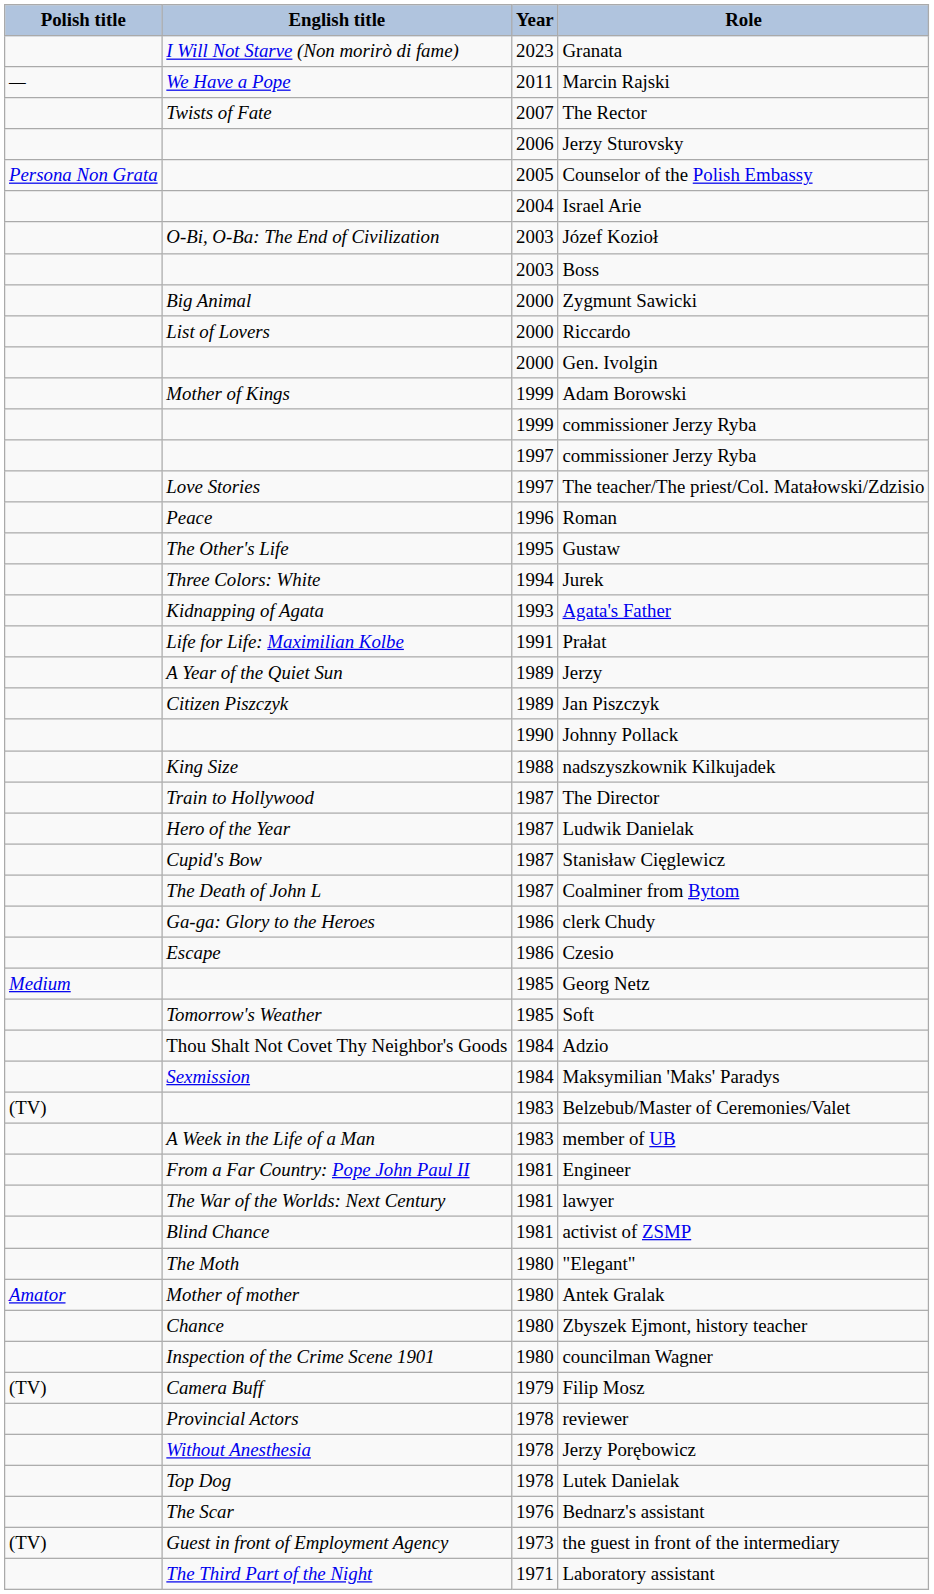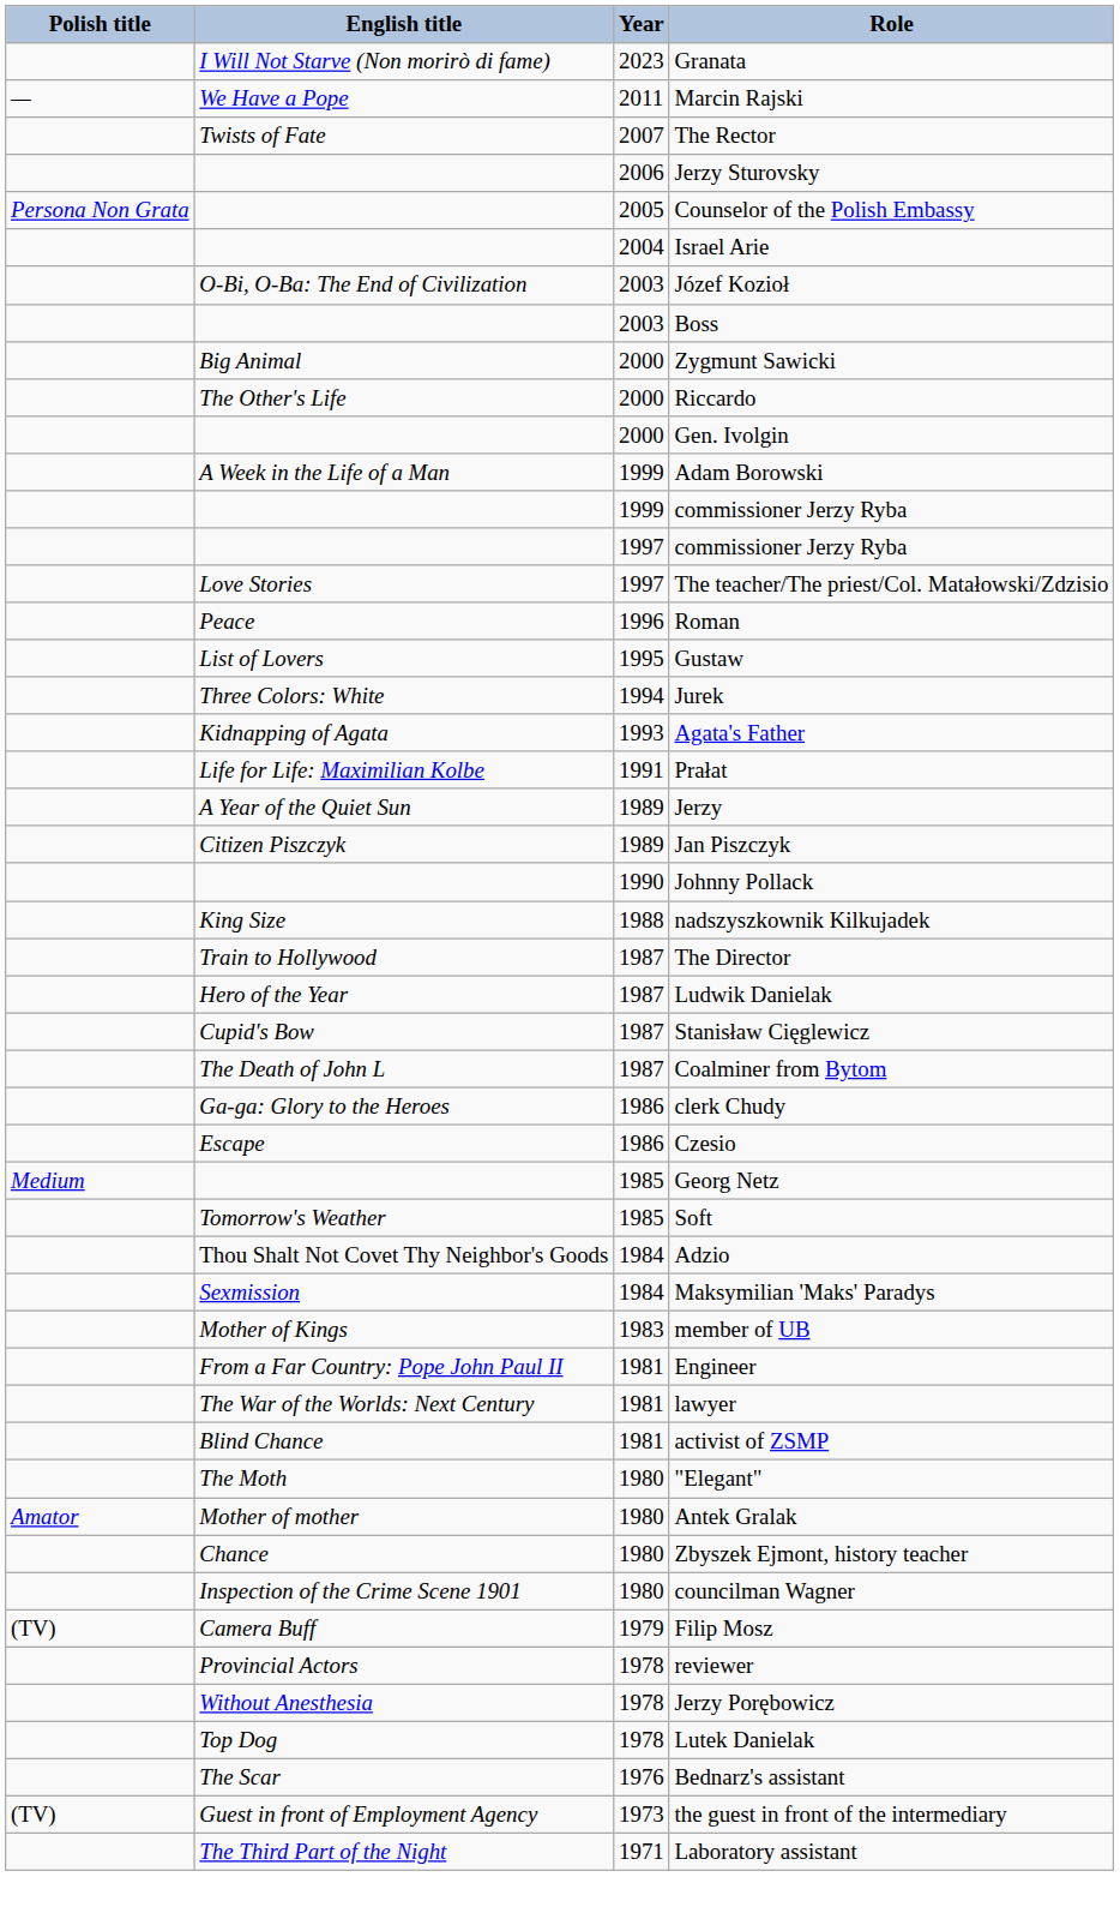 <table class="wikitable" style="font-size: 95%;">
 <tr>
 <th style="background:#b0c4de;">Polish title</th>
 <th style="background:#b0c4de;">English title</th>
 <th style="background:#b0c4de;">Year</th>
 <th style="background:#b0c4de;">Role</th>
 </tr>
 <tr>
 <td></td>
 <td><em><a href='#'>I Will Not Starve</a> (Non morirò di fame)</em></td>
 <td>2023</td>
 <td>Granata</td>
 </tr>
 <tr>
 <td><em>—</em></td>
 <td><em><a href='#'>We Have a Pope</a></em></td>
 <td>2011</td>
 <td>Marcin Rajski</td>
 </tr>
 <tr>
 <td></td>
 <td><em>Twists of Fate</em></td>
 <td>2007</td>
 <td>The Rector</td>
 </tr>
 <tr>
 <td><em></em></td>
 <td></td>
 <td>2006</td>
 <td>Jerzy Sturovsky</td>
 </tr>
 <tr>
 <td><em><a href='#'>Persona Non Grata</a></em></td>
 <td></td>
 <td>2005</td>
 <td>Counselor of the <a href='#'>Polish Embassy</a></td>
 </tr>
 <tr>
 <td><em></em></td>
 <td></td>
 <td>2004</td>
 <td>Israel Arie</td>
 </tr>
 <tr>
 <td></td>
 <td><em>O-Bi, O-Ba: The End of Civilization</em></td>
 <td>2003</td>
 <td>Józef Kozioł</td>
 </tr>
 <tr>
 <td></td>
 <td></td>
 <td>2003</td>
 <td>Boss</td>
 </tr>
 <tr>
 <td></td>
 <td><em>Big Animal</em></td>
 <td>2000</td>
 <td>Zygmunt Sawicki</td>
 </tr>
 <tr>
 <td></td>
-<td><em>List of Lovers</em></td>
+<td><em>The Other's Life </em></td>
 <td>2000</td>
 <td>Riccardo</td>
 </tr>
 <tr>
 <td></td>
 <td></td>
 <td>2000</td>
 <td>Gen. Ivolgin</td>
 </tr>
 <tr>
 <td></td>
-<td><em>Mother of Kings</em></td>
+<td><em>A Week in the Life of a Man</em></td>
 <td>1999</td>
 <td>Adam Borowski</td>
 </tr>
 <tr>
 <td></td>
 <td></td>
 <td>1999</td>
 <td>commissioner Jerzy Ryba</td>
 </tr>
 <tr>
 <td></td>
 <td></td>
 <td>1997</td>
 <td>commissioner Jerzy Ryba</td>
 </tr>
 <tr>
 <td></td>
 <td><em>Love Stories</em></td>
 <td>1997</td>
 <td>The teacher/The priest/Col. Matałowski/Zdzisio</td>
 </tr>
 <tr>
 <td></td>
 <td><em>Peace</em></td>
 <td>1996</td>
 <td>Roman</td>
 </tr>
 <tr>
 <td></td>
-<td><em>The Other's Life </em></td>
+<td><em>List of Lovers</em></td>
 <td>1995</td>
 <td>Gustaw</td>
 </tr>
 <tr>
 <td></td>
 <td><em>Three Colors: White</em></td>
 <td>1994</td>
 <td>Jurek</td>
 </tr>
 <tr>
 <td></td>
 <td><em>Kidnapping of Agata</em></td>
 <td>1993</td>
 <td><a href='#'>Agata's Father</a></td>
 </tr>
 <tr>
 <td></td>
 <td><em>Life for Life: <a href='#'>Maximilian Kolbe</a></em></td>
 <td>1991</td>
 <td>Prałat</td>
 </tr>
 <tr>
 <td></td>
 <td><em>A Year of the Quiet Sun</em></td>
 <td>1989</td>
 <td>Jerzy</td>
 </tr>
 <tr>
 <td></td>
 <td><em>Citizen Piszczyk</em></td>
 <td>1989</td>
 <td>Jan Piszczyk</td>
 </tr>
 <tr>
 <td></td>
 <td></td>
 <td>1990</td>
 <td>Johnny Pollack</td>
 </tr>
 <tr>
 <td></td>
 <td><em>King Size</em></td>
 <td>1988</td>
 <td>nadszyszkownik Kilkujadek</td>
 </tr>
 <tr>
 <td></td>
 <td><em>Train to Hollywood</em></td>
 <td>1987</td>
 <td>The Director</td>
 </tr>
 <tr>
 <td></td>
 <td><em>Hero of the Year</em></td>
 <td>1987</td>
 <td>Ludwik Danielak</td>
 </tr>
 <tr>
 <td></td>
 <td><em>Cupid's Bow</em></td>
 <td>1987</td>
 <td>Stanisław Cięglewicz</td>
 </tr>
 <tr>
 <td></td>
 <td><em>The Death of John L</em></td>
 <td>1987</td>
 <td>Coalminer from <a href='#'>Bytom</a></td>
 </tr>
 <tr>
 <td></td>
 <td><em>Ga-ga: Glory to the Heroes</em></td>
 <td>1986</td>
 <td>clerk Chudy</td>
 </tr>
 <tr>
 <td></td>
 <td><em>Escape</em></td>
 <td>1986</td>
 <td>Czesio</td>
 </tr>
 <tr>
 <td><em><a href='#'>Medium</a></em></td>
 <td></td>
 <td>1985</td>
 <td>Georg Netz</td>
 </tr>
 <tr>
 <td></td>
 <td><em>Tomorrow's Weather</em></td>
 <td>1985</td>
 <td>Soft</td>
 </tr>
 <tr>
 <td></td>
 <td>Thou Shalt Not Covet Thy Neighbor's Goods</td>
 <td>1984</td>
 <td>Adzio</td>
 </tr>
 <tr>
 <td></td>
 <td><em><a href='#'>Sexmission</a></em></td>
 <td>1984</td>
 <td>Maksymilian 'Maks' Paradys</td>
 </tr>
 <tr>
-<td> (TV)</td>
 <td></td>
-<td>1983</td>
-<td>Belzebub/Master of Ceremonies/Valet</td>
-</tr>
-<tr>
-<td></td>
-<td><em>A Week in the Life of a Man</em></td>
+<td><em>Mother of Kings</em></td>
 <td>1983</td>
 <td>member of <a href='#'>UB</a></td>
 </tr>
 <tr>
 <td><em></em></td>
 <td><em>From a Far Country: <a href='#'>Pope John Paul II</a></em></td>
 <td>1981</td>
 <td>Engineer</td>
 </tr>
 <tr>
 <td></td>
 <td><em>The War of the Worlds: Next Century</em></td>
 <td>1981</td>
 <td>lawyer</td>
 </tr>
 <tr>
 <td></td>
 <td><em>Blind Chance</em></td>
 <td>1981</td>
 <td>activist of <a href='#'>ZSMP</a></td>
 </tr>
 <tr>
 <td></td>
 <td><em>The Moth</em></td>
 <td>1980</td>
 <td>"Elegant"</td>
 </tr>
 <tr>
 <td><em><a href='#'>Amator</a></em></td>
 <td><em>Mother of mother</em></td>
 <td>1980</td>
 <td>Antek Gralak</td>
 </tr>
 <tr>
 <td></td>
 <td><em>Chance</em></td>
 <td>1980</td>
 <td>Zbyszek Ejmont, history teacher</td>
 </tr>
 <tr>
 <td></td>
 <td><em>Inspection of the Crime Scene 1901</em></td>
 <td>1980</td>
 <td>councilman Wagner</td>
 </tr>
 <tr>
 <td> (TV)</td>
 <td><em>Camera Buff</em></td>
 <td>1979</td>
 <td>Filip Mosz</td>
 </tr>
 <tr>
 <td></td>
 <td><em>Provincial Actors</em></td>
 <td>1978</td>
 <td>reviewer</td>
 </tr>
 <tr>
 <td></td>
 <td><em><a href='#'>Without Anesthesia</a></em></td>
 <td>1978</td>
 <td>Jerzy Porębowicz</td>
 </tr>
 <tr>
 <td></td>
 <td><em>Top Dog</em></td>
 <td>1978</td>
 <td>Lutek Danielak</td>
 </tr>
 <tr>
 <td></td>
 <td><em>The Scar</em></td>
 <td>1976</td>
 <td>Bednarz's assistant</td>
 </tr>
 <tr>
 <td> (TV)</td>
 <td><em>Guest in front of Employment Agency</em></td>
 <td>1973</td>
 <td>the guest in front of the intermediary</td>
 </tr>
 <tr>
 <td></td>
 <td><em><a href='#'>The Third Part of the Night</a></em></td>
 <td>1971</td>
 <td>Laboratory assistant</td>
 </tr>
 </table>
